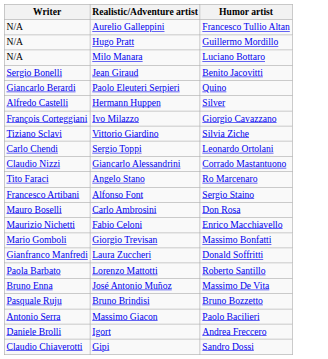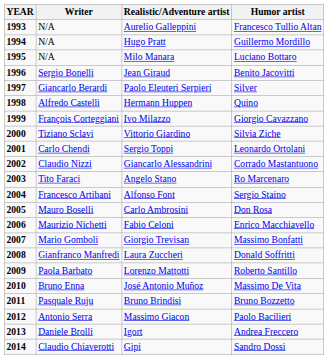 <table class="wikitable">
 <tr>
+<th>YEAR</th>
 <th>Writer</th>
 <th>Realistic/Adventure artist</th>
 <th>Humor artist</th>
 </tr>
 <tr>
+<td><strong>1993</strong></td>
 <td>N/A</td>
 <td><a href='#'>Aurelio Galleppini</a></td>
 <td><a href='#'>Francesco Tullio Altan</a></td>
 </tr>
 <tr>
+<td><strong>1994</strong></td>
 <td>N/A</td>
 <td><a href='#'>Hugo Pratt</a></td>
 <td><a href='#'>Guillermo Mordillo</a></td>
 </tr>
 <tr>
+<td><strong>1995</strong></td>
 <td>N/A</td>
 <td><a href='#'>Milo Manara</a></td>
 <td><a href='#'>Luciano Bottaro</a></td>
 </tr>
 <tr>
+<td><strong>1996</strong></td>
 <td><a href='#'>Sergio Bonelli</a></td>
 <td><a href='#'>Jean Giraud</a></td>
 <td><a href='#'>Benito Jacovitti</a></td>
 </tr>
 <tr>
+<td><strong>1997</strong></td>
 <td><a href='#'>Giancarlo Berardi</a></td>
 <td><a href='#'>Paolo Eleuteri Serpieri</a></td>
+<td><a href='#'>Silver</a></td>
+</tr>
+<tr>
+<td><strong>1998</strong></td>
+<td><a href='#'>Alfredo Castelli</a></td>
+<td><a href='#'>Hermann Huppen</a></td>
 <td><a href='#'>Quino</a></td>
 </tr>
 <tr>
-<td><a href='#'>Alfredo Castelli</a></td>
-<td><a href='#'>Hermann Huppen</a></td>
-<td><a href='#'>Silver</a></td>
-</tr>
-<tr>
+<td><strong>1999</strong></td>
 <td><a href='#'>François Corteggiani</a></td>
 <td><a href='#'>Ivo Milazzo</a></td>
 <td><a href='#'>Giorgio Cavazzano</a></td>
 </tr>
 <tr>
+<td><strong>2000</strong></td>
 <td><a href='#'>Tiziano Sclavi</a></td>
 <td><a href='#'>Vittorio Giardino</a></td>
 <td><a href='#'>Silvia Ziche</a></td>
 </tr>
 <tr>
+<td><strong>2001</strong></td>
 <td><a href='#'>Carlo Chendi</a></td>
 <td><a href='#'>Sergio Toppi</a></td>
 <td><a href='#'>Leonardo Ortolani</a></td>
 </tr>
 <tr>
+<td><strong>2002</strong></td>
 <td><a href='#'>Claudio Nizzi</a></td>
 <td><a href='#'>Giancarlo Alessandrini</a></td>
 <td><a href='#'>Corrado Mastantuono</a></td>
 </tr>
 <tr>
+<td><strong>2003</strong></td>
 <td><a href='#'>Tito Faraci</a></td>
 <td><a href='#'>Angelo Stano</a></td>
 <td><a href='#'>Ro Marcenaro</a></td>
 </tr>
 <tr>
+<td><strong>2004</strong></td>
 <td><a href='#'>Francesco Artibani</a></td>
 <td><a href='#'>Alfonso Font</a></td>
 <td><a href='#'>Sergio Staino</a></td>
 </tr>
 <tr>
+<td><strong>2005</strong></td>
 <td><a href='#'>Mauro Boselli</a></td>
 <td><a href='#'>Carlo Ambrosini</a></td>
 <td><a href='#'>Don Rosa</a></td>
 </tr>
 <tr>
+<td><strong>2006</strong></td>
 <td><a href='#'>Maurizio Nichetti</a></td>
 <td><a href='#'>Fabio Celoni</a></td>
 <td><a href='#'>Enrico Macchiavello</a></td>
 </tr>
 <tr>
+<td><strong>2007</strong></td>
 <td><a href='#'>Mario Gomboli</a></td>
 <td><a href='#'>Giorgio Trevisan</a></td>
 <td><a href='#'>Massimo Bonfatti</a></td>
 </tr>
 <tr>
+<td><strong>2008</strong></td>
 <td><a href='#'>Gianfranco Manfredi</a></td>
 <td><a href='#'>Laura Zuccheri</a></td>
 <td><a href='#'>Donald Soffritti</a></td>
 </tr>
 <tr>
+<td><strong>2009</strong></td>
 <td><a href='#'>Paola Barbato</a></td>
 <td><a href='#'>Lorenzo Mattotti</a></td>
 <td><a href='#'>Roberto Santillo</a></td>
 </tr>
 <tr>
+<td><strong>2010</strong></td>
 <td><a href='#'>Bruno Enna</a></td>
 <td><a href='#'>José Antonio Muñoz</a></td>
 <td><a href='#'>Massimo De Vita</a></td>
 </tr>
 <tr>
+<td><strong>2011</strong></td>
 <td><a href='#'>Pasquale Ruju</a></td>
 <td><a href='#'>Bruno Brindisi</a></td>
 <td><a href='#'>Bruno Bozzetto</a></td>
 </tr>
 <tr>
+<td><strong>2012</strong></td>
 <td><a href='#'>Antonio Serra</a></td>
 <td><a href='#'>Massimo Giacon</a></td>
 <td><a href='#'>Paolo Bacilieri</a></td>
 </tr>
 <tr>
+<td><strong>2013</strong></td>
 <td><a href='#'>Daniele Brolli</a></td>
 <td><a href='#'>Igort</a></td>
 <td><a href='#'>Andrea Freccero</a></td>
 </tr>
 <tr>
+<td><strong>2014</strong></td>
 <td><a href='#'>Claudio Chiaverotti</a></td>
 <td><a href='#'>Gipi</a></td>
 <td><a href='#'>Sandro Dossi</a></td>
 </tr>
 </table>
